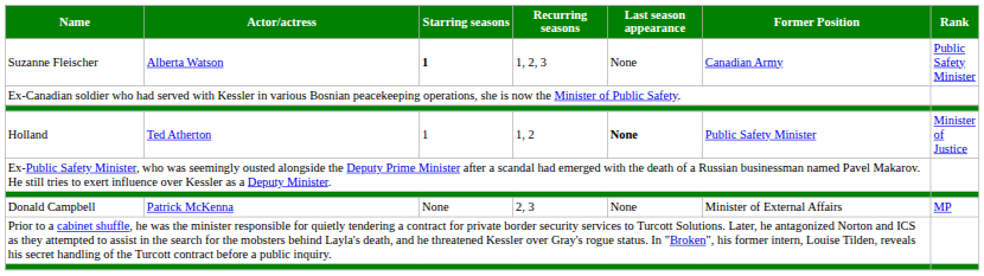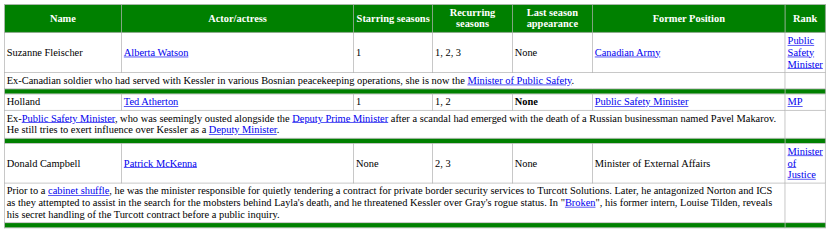 <table class="wikitable" style="width:100%; margin-right:auto; background: #FFFFFF;">
 <tr style="color:white">
 <th style="background-color:green; width:15%">Name</th>
 <th style="background-color:green; width:30%">Actor/actress</th>
 <th style="background-color:green; width:10%">Starring seasons</th>
 <th style="background-color:green; width:10%">Recurring seasons</th>
 <th style="background-color:green; width:10%">Last season appearance</th>
 <th style="background-color:green; width:25%">Former Position</th>
 <th style="background-color:green; width:15%">Rank</th>
 </tr>
 <tr>
 <td>Suzanne Fleischer</td>
 <td><a href='#'>Alberta Watson</a></td>
-<td><strong>1</strong></td>
+<td>1</td>
 <td>1, 2, 3</td>
 <td>None</td>
 <td><a href='#'>Canadian Army</a></td>
 <td><a href='#'>Public Safety Minister</a></td>
 </tr>
 <tr>
 <td colspan="6">Ex-Canadian soldier who had served with Kessler in various Bosnian peacekeeping operations, she is now the <a href='#'>Minister of Public Safety</a>.</td>
 </tr>
 <tr>
 <td colspan="6" bgcolor="green"></td>
 <td colspan="6" bgcolor="green"></td>
 </tr>
 <tr>
 <td>Holland</td>
 <td><a href='#'>Ted Atherton</a></td>
 <td>1</td>
 <td>1, 2</td>
 <td><strong>None</strong></td>
 <td><a href='#'>Public Safety Minister</a></td>
-<td><a href='#'>Minister of Justice</a></td>
+<td><a href='#'>MP</a></td>
 </tr>
 <tr>
 <td colspan="6">Ex-<a href='#'>Public Safety Minister</a>, who was seemingly ousted alongside the <a href='#'>Deputy Prime Minister</a> after a scandal had emerged with the death of a Russian businessman named Pavel Makarov. He still tries to exert influence over Kessler as a <a href='#'>Deputy Minister</a>.</td>
 </tr>
 <tr>
 <td colspan="6" bgcolor="green"></td>
 <td colspan="6" bgcolor="green"></td>
 </tr>
 <tr>
 <td>Donald Campbell</td>
 <td><a href='#'>Patrick McKenna</a></td>
 <td>None</td>
 <td>2, 3</td>
 <td>None</td>
 <td>Minister of External Affairs</td>
-<td><a href='#'>MP</a></td>
+<td><a href='#'>Minister of Justice</a></td>
 </tr>
 <tr>
 <td colspan="6">Prior to a <a href='#'>cabinet shuffle</a>, he was the minister responsible for quietly tendering a contract for private border security services to Turcott Solutions.  Later, he antagonized Norton and ICS as they attempted to assist in the search for the mobsters behind Layla's death, and he threatened Kessler over Gray's rogue status.  In "<a href='#'>Broken</a>", his former intern, Louise Tilden, reveals his secret handling of the Turcott contract before a public inquiry.</td>
 </tr>
 <tr>
 <td colspan="6" bgcolor="green"></td>
 <td colspan="6" bgcolor="green"></td>
 </tr>
 </table>
